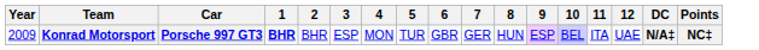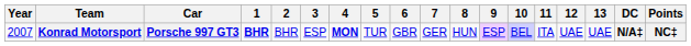 <table class="wikitable" style="text-align:center; font-size:90%">
 <tr>
 <th>Year</th>
 <th>Team</th>
 <th>Car</th>
 <th>1</th>
 <th>2</th>
 <th>3</th>
 <th>4</th>
 <th>5</th>
 <th>6</th>
 <th>7</th>
 <th>8</th>
 <th>9</th>
 <th>10</th>
 <th>11</th>
 <th>12</th>
+<th>13</th>
 <th>DC</th>
 <th>Points</th>
 </tr>
 <tr>
-<td><a href='#'>2009</a></td>
+<td><a href='#'>2007</a></td>
 <th><a href='#'>Konrad Motorsport</a></th>
 <th><a href='#'>Porsche 997 GT3</a></th>
 <td><strong><a href='#'>BHR</a></strong></td>
 <td><a href='#'>BHR</a></td>
 <td><a href='#'>ESP</a></td>
-<td><a href='#'>MON</a></td>
+<td><strong><a href='#'>MON</a></strong></td>
 <td><a href='#'>TUR</a></td>
 <td><a href='#'>GBR</a></td>
 <td><a href='#'>GER</a></td>
 <td><a href='#'>HUN</a></td>
 <td style="background:#EFCFFF;"><a href='#'>ESP</a><br></td>
 <td style="background:#CFCFFF;"><a href='#'>BEL</a><br></td>
 <td><a href='#'>ITA</a></td>
 <td><a href='#'>UAE</a></td>
+<td><a href='#'>UAE</a></td>
 <th>N/A‡</th>
 <th>NC‡</th>
 </tr>
 </table>
